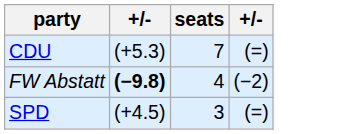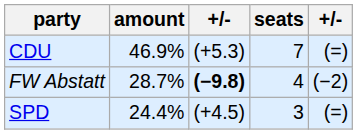 <table class="wikitable">
 <tr>
 <th>party</th>
+<th>amount</th>
 <th>+/-</th>
 <th>seats</th>
 <th>+/-</th>
 </tr>
 <tr bgcolor=#DDEEFF>
 <td><a href='#'>CDU</a></td>
+<td align=right>46.9%</td>
 <td align=right>(+5.3)</td>
 <td align=right>7</td>
 <td align=right>(=)</td>
 </tr>
 <tr bgcolor=#DDEEFF>
 <td><em>FW Abstatt</em></td>
+<td align=right>28.7%</td>
 <td align=right><strong>(−9.8)</strong></td>
 <td align=right>4</td>
 <td align=right>(−2)</td>
 </tr>
 <tr bgcolor=#DDEEFF>
 <td><a href='#'>SPD</a></td>
+<td align=right>24.4%</td>
 <td align=right>(+4.5)</td>
 <td align=right>3</td>
 <td align=right>(=)</td>
 </tr>
 </table>
